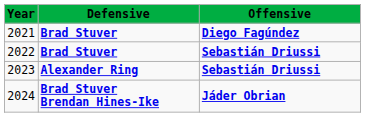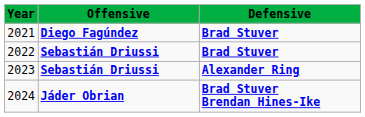 <table class="wikitable sortable nowrap" style="text-align: center;">
 <tr>
 <th style="background:#00AE42; color:#000000">Year</th>
+<th style="background:#00AE42; color:#000000" width=175>Offensive</th>
 <th style="background:#00AE42; color:#000000" width=175>Defensive</th>
-<th style="background:#00AE42; color:#000000" width=175>Offensive</th>
 </tr>
 <tr>
 <td>2021</td>
+<td align="left"> <strong><a href='#'>Diego Fagúndez</a></strong></td>
 <td align="left"> <strong><a href='#'>Brad Stuver</a></strong></td>
-<td align="left"> <strong><a href='#'>Diego Fagúndez</a></strong></td>
 </tr>
 <tr>
 <td>2022</td>
+<td align="left"> <strong><a href='#'>Sebastián Driussi</a></strong></td>
 <td align="left"> <strong><a href='#'>Brad Stuver</a></strong></td>
-<td align="left"> <strong><a href='#'>Sebastián Driussi</a></strong></td>
 </tr>
 <tr>
 <td>2023</td>
+<td align="left"> <strong><a href='#'>Sebastián Driussi</a></strong></td>
 <td align="left"> <strong><a href='#'>Alexander Ring</a></strong></td>
-<td align="left"> <strong><a href='#'>Sebastián Driussi</a></strong></td>
 </tr>
 <tr>
 <td>2024</td>
+<td align="left"> <strong><a href='#'>Jáder Obrian</a></strong></td>
 <td rowspan-2 align="left"> <strong><a href='#'>Brad Stuver</a></strong><br> <strong><a href='#'>Brendan Hines-Ike</a></strong></td>
-<td align="left"> <strong><a href='#'>Jáder Obrian</a></strong></td>
 </tr>
 </table>
